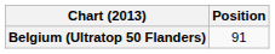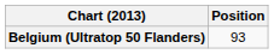 <table class="wikitable plainrowheaders" style="text-align:center">
 <tr>
 <th scope="col">Chart (2013)</th>
 <th scope="col">Position</th>
 </tr>
 <tr>
 <th scope="row">Belgium (Ultratop 50 Flanders)</th>
-<td>91</td>
+<td>93</td>
 </tr>
 </table>
